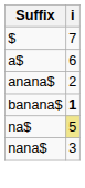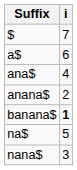 <table class="wikitable">
 <tr>
 <th align="left">Suffix</th>
 <th align="left">i</th>
 </tr>
 <tr class="odd">
 <td align="left">$</td>
 <td align="left">7</td>
 </tr>
 <tr class="even">
 <td align="left">a$</td>
 <td align="left">6</td>
 </tr>
 <tr class="even">
+<td align="left">ana$</td>
+<td align="left">4</td>
+</tr>
+<tr class="even">
 <td align="left">anana$</td>
 <td align="left">2</td>
 </tr>
 <tr class="odd">
 <td align="left">banana$</td>
 <td align="left"><strong>1</strong></td>
 </tr>
 <tr class="odd">
 <td align="left">na$</td>
-<td align="left" style="background: khaki;">5</td>
+<td align="left">5</td>
 </tr>
 <tr class="odd">
 <td align="left">nana$</td>
 <td align="left">3</td>
 </tr>
 </table>
